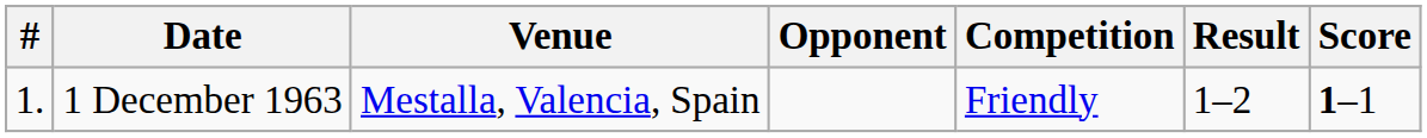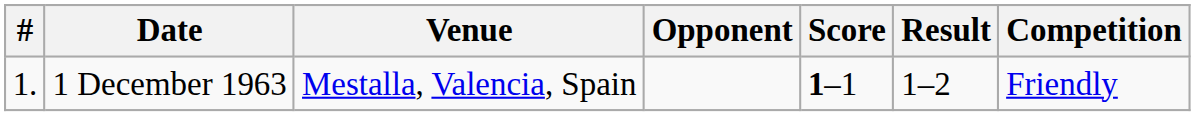 <table class="wikitable" style="font-size:100%">
 <tr>
 <th>#</th>
 <th>Date</th>
 <th>Venue</th>
 <th>Opponent</th>
+<th>Score</th>
+<th>Result</th>
 <th>Competition</th>
-<th>Result</th>
-<th>Score</th>
 </tr>
 <tr>
 <td>1.</td>
 <td>1 December 1963</td>
 <td><a href='#'>Mestalla</a>, <a href='#'>Valencia</a>, Spain</td>
 <td></td>
+<td><strong>1</strong>–1</td>
+<td>1–2</td>
 <td><a href='#'>Friendly</a></td>
-<td>1–2</td>
-<td><strong>1</strong>–1</td>
 </tr>
 </table>
